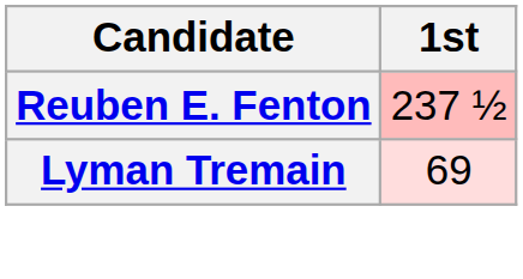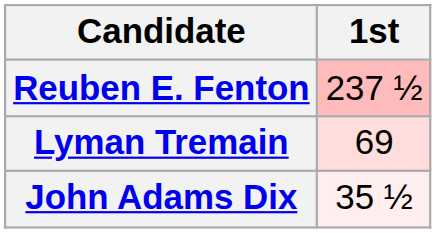 <table class="wikitable sortable" style="text-align:center">
 <tr>
 <th>Candidate</th>
 <th>1st</th>
 </tr>
 <tr>
 <th><a href='#'>Reuben E. Fenton</a></th>
 <td style="background:#fbb;">237 ½</td>
 </tr>
 <tr>
 <th><a href='#'>Lyman Tremain</a></th>
 <td style="background:#fdd;">69</td>
 </tr>
+<tr>
+<th><a href='#'>John Adams Dix</a></th>
+<td style="background:#fee;">35 ½</td>
+</tr>
 </table>
